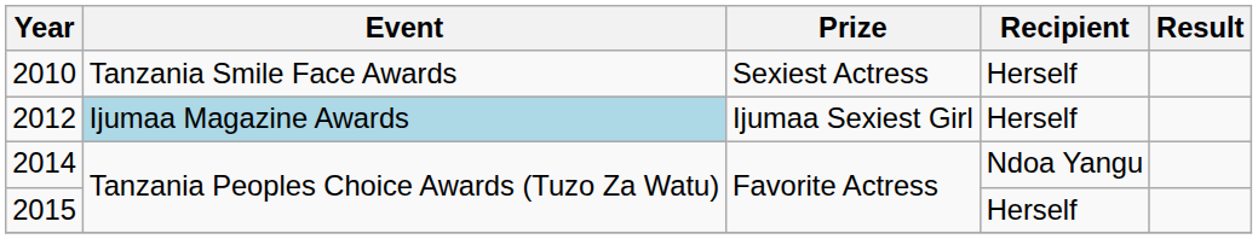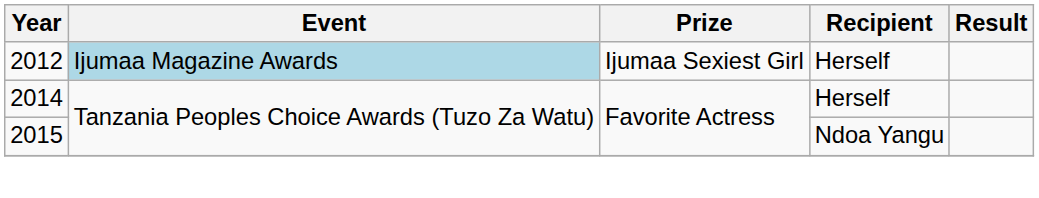 <table class="wikitable">
 <tr>
 <th>Year</th>
 <th>Event</th>
 <th>Prize</th>
 <th>Recipient</th>
 <th>Result</th>
-</tr>
-<tr>
-<td>2010</td>
-<td>Tanzania Smile Face Awards</td>
-<td>Sexiest Actress</td>
-<td>Herself</td>
-<td></td>
 </tr>
 <tr>
 <td>2012</td>
 <td style="background: lightblue;">Ijumaa Magazine Awards</td>
 <td>Ijumaa Sexiest Girl</td>
 <td>Herself</td>
 <td></td>
 </tr>
 <tr>
 <td>2014</td>
 <td rowspan=2>Tanzania Peoples Choice Awards (Tuzo Za Watu)</td>
 <td rowspan=2>Favorite Actress</td>
-<td>Ndoa Yangu</td>
+<td>Herself</td>
 <td></td>
 </tr>
 <tr>
 <td>2015</td>
-<td>Herself</td>
+<td>Ndoa Yangu</td>
 <td></td>
 </tr>
 <tr>
 </tr>
 </table>
